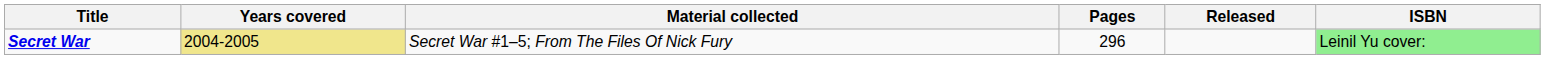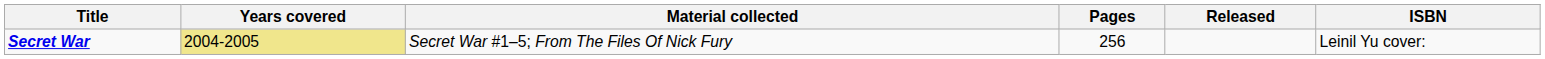 <table class="wikitable sortable" width=99%>
 <tr>
 <th>Title</th>
 <th>Years covered</th>
 <th class="unsortable">Material collected</th>
 <th>Pages</th>
 <th>Released</th>
 <th class="unsortable">ISBN</th>
 </tr>
 <tr>
 <td><strong><em><a href='#'>Secret War</a></em></strong></td>
 <td style="background: khaki;">2004-2005</td>
 <td><em>Secret War</em> #1–5; <em>From The Files Of Nick Fury</em></td>
-<td style="text-align: center;">296</td>
+<td style="text-align: center;">256</td>
 <td></td>
-<td style="background: lightgreen;">Leinil Yu cover: </td>
+<td>Leinil Yu cover: </td>
 </tr>
 </table>
